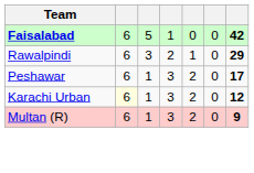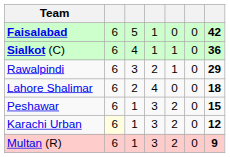 <table class="wikitable sortable" style="text-align:center";"font-size:95%">
 <tr>
 <th style="width:130px;">Team</th>
 <th style="width:20px;"></th>
 <th style="width:20px;"></th>
 <th style="width:20px;"></th>
 <th style="width:20px;"></th>
 <th style="width:20px;"></th>
 <th style="width:20px;"></th>
 </tr>
 <tr bgcolor="#ccffcc">
 <td style="text-align:left"><strong><a href='#'>Faisalabad</a></strong></td>
 <td>6</td>
 <td>5</td>
 <td>1</td>
 <td>0</td>
 <td>0</td>
 <td><strong>42</strong></td>
 </tr>
+<tr bgcolor="#ccffcc">
+<td style="text-align:left"><strong><a href='#'>Sialkot</a></strong> (C)</td>
+<td>6</td>
+<td>4</td>
+<td>1</td>
+<td>1</td>
+<td>0</td>
+<td><strong>36</strong></td>
+</tr>
 <tr>
 <td style="text-align:left"><a href='#'>Rawalpindi</a></td>
 <td>6</td>
 <td>3</td>
 <td>2</td>
 <td>1</td>
 <td>0</td>
 <td><strong>29</strong></td>
 </tr>
 <tr>
+<td style="text-align:left"><a href='#'>Lahore Shalimar</a></td>
+<td>6</td>
+<td>2</td>
+<td>4</td>
+<td>0</td>
+<td>0</td>
+<td><strong>18</strong></td>
+</tr>
+<tr>
 <td style="text-align:left"><a href='#'>Peshawar</a></td>
 <td>6</td>
 <td>1</td>
 <td>3</td>
 <td>2</td>
 <td>0</td>
-<td><strong>17</strong></td>
+<td><strong>15</strong></td>
 </tr>
 <tr>
 <td style="text-align:left"><a href='#'>Karachi Urban</a></td>
 <td style="background: lightyellow;">6</td>
 <td>1</td>
 <td>3</td>
 <td>2</td>
 <td>0</td>
 <td><strong>12</strong></td>
 </tr>
 <tr bgcolor="#ffcccc">
 <td style="text-align:left"><a href='#'>Multan</a> (R)</td>
 <td>6</td>
 <td>1</td>
 <td>3</td>
 <td>2</td>
 <td>0</td>
 <td><strong>9</strong></td>
 </tr>
 </table>
